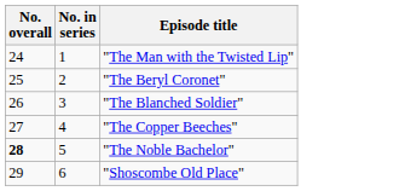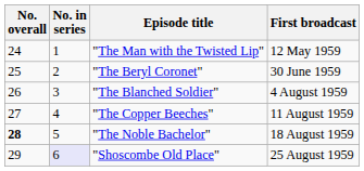 <table class="wikitable">
 <tr>
 <th>No.<br>overall</th>
 <th>No. in<br>series</th>
 <th>Episode title</th>
+<th>First broadcast</th>
 </tr>
 <tr>
 <td>24</td>
 <td>1</td>
 <td>"<a href='#'>The Man with the Twisted Lip</a>"</td>
+<td>12 May 1959</td>
 </tr>
 <tr>
 <td>25</td>
 <td>2</td>
 <td>"<a href='#'>The Beryl Coronet</a>"</td>
+<td>30 June 1959</td>
 </tr>
 <tr>
 <td>26</td>
 <td>3</td>
 <td>"<a href='#'>The Blanched Soldier</a>"</td>
+<td>4 August 1959</td>
 </tr>
 <tr>
 <td>27</td>
 <td>4</td>
 <td>"<a href='#'>The Copper Beeches</a>"</td>
+<td>11 August 1959</td>
 </tr>
 <tr>
 <td><strong>28</strong></td>
 <td>5</td>
 <td>"<a href='#'>The Noble Bachelor</a>"</td>
+<td>18 August 1959</td>
 </tr>
 <tr>
 <td>29</td>
-<td>6</td>
+<td style="background: lavender;">6</td>
 <td>"<a href='#'>Shoscombe Old Place</a>"</td>
+<td>25 August 1959</td>
 </tr>
 </table>
